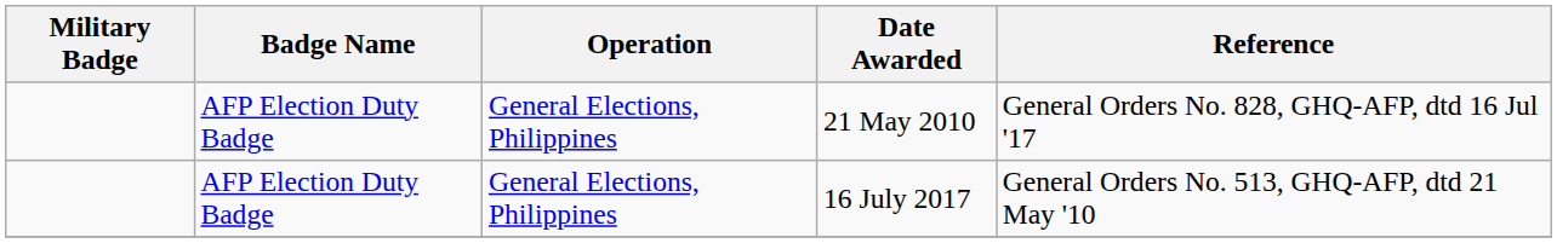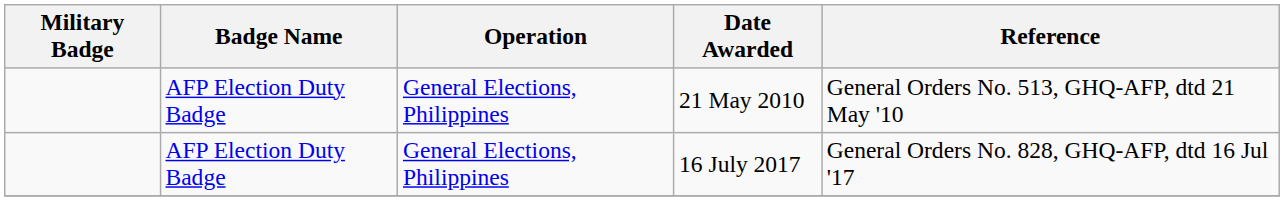 <table class="wikitable">
 <tr>
 <th>Military Badge</th>
 <th>Badge Name</th>
 <th>Operation</th>
 <th>Date Awarded</th>
 <th>Reference</th>
 </tr>
 <tr>
 <td></td>
 <td><a href='#'>AFP Election Duty Badge</a></td>
 <td><a href='#'>General Elections, Philippines</a></td>
 <td>21 May 2010</td>
-<td>General Orders No. 828, GHQ-AFP, dtd 16 Jul '17</td>
+<td>General Orders No. 513, GHQ-AFP, dtd 21 May '10</td>
 </tr>
 <tr>
 <td></td>
 <td><a href='#'>AFP Election Duty Badge</a></td>
 <td><a href='#'>General Elections, Philippines</a></td>
 <td>16 July 2017</td>
-<td>General Orders No. 513, GHQ-AFP, dtd 21 May '10</td>
+<td>General Orders No. 828, GHQ-AFP, dtd 16 Jul '17</td>
 </tr>
 <tr>
 </tr>
 </table>
